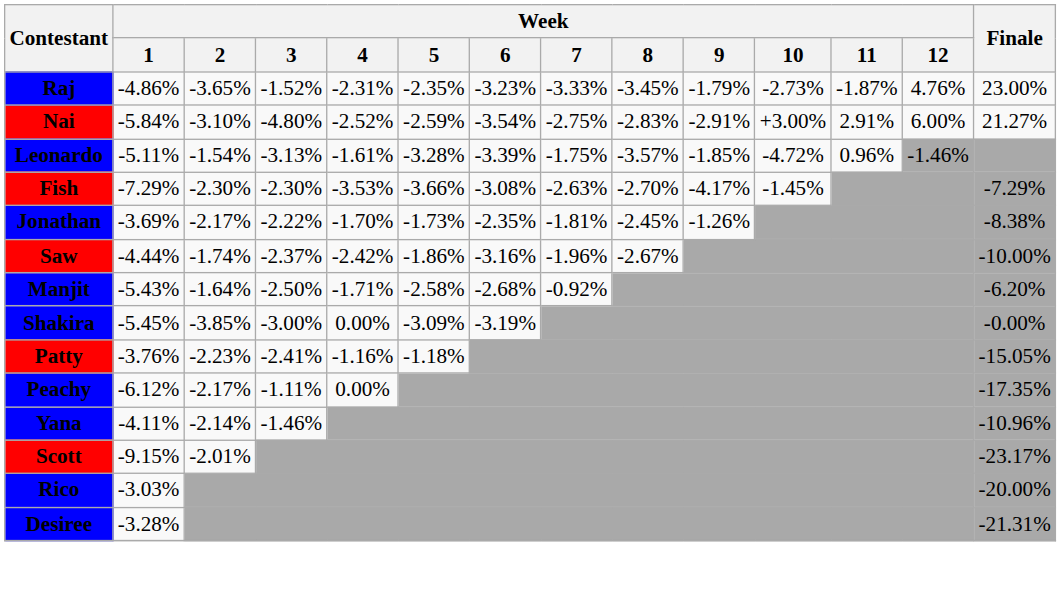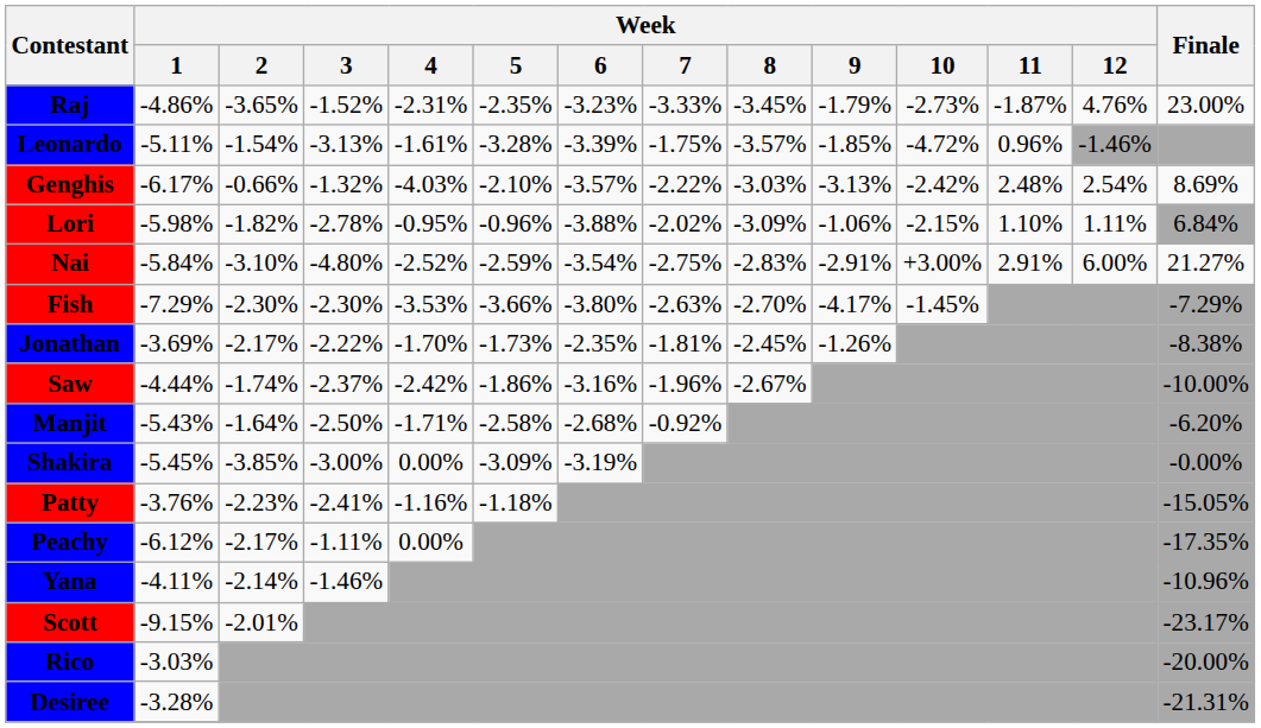 <table class="wikitable" align="center" style="text-align:center">
 <tr>
 <th rowspan=2>Contestant</th>
 <th colspan=12>Week</th>
 <th rowspan=2>Finale</th>
 </tr>
 <tr>
 <th>1</th>
 <th>2</th>
 <th>3</th>
 <th>4</th>
 <th>5</th>
 <th>6</th>
 <th>7</th>
 <th>8</th>
 <th>9</th>
 <th>10</th>
 <th>11</th>
 <th>12</th>
 </tr>
 <tr>
 <td bgcolor="blue"><span><strong>Raj</strong></span></td>
 <td>-4.86%</td>
 <td>-3.65%</td>
 <td>-1.52%</td>
 <td>-2.31%</td>
 <td>-2.35%</td>
 <td>-3.23%</td>
 <td>-3.33%</td>
 <td>-3.45%</td>
 <td>-1.79%</td>
 <td>-2.73%</td>
 <td>-1.87%</td>
 <td>4.76%</td>
 <td>23.00%</td>
 </tr>
 <tr>
+<td bgcolor="blue"><span><strong>Leonardo</strong></span></td>
+<td>-5.11%</td>
+<td>-1.54%</td>
+<td>-3.13%</td>
+<td>-1.61%</td>
+<td>-3.28%</td>
+<td>-3.39%</td>
+<td>-1.75%</td>
+<td>-3.57%</td>
+<td>-1.85%</td>
+<td>-4.72%</td>
+<td>0.96%</td>
+<td colspan=1 bgcolor="darkgray">-1.46%</td>
+<td colspan=1 bgcolor="darkgray"></td>
+</tr>
+<tr>
+<td bgcolor="red"><span><strong>Genghis</strong></span></td>
+<td>-6.17%</td>
+<td>-0.66%</td>
+<td>-1.32%</td>
+<td>-4.03%</td>
+<td>-2.10%</td>
+<td>-3.57%</td>
+<td>-2.22%</td>
+<td>-3.03%</td>
+<td>-3.13%</td>
+<td>-2.42%</td>
+<td>2.48%</td>
+<td>2.54%</td>
+<td>8.69%</td>
+</tr>
+<tr>
+<td bgcolor="red"><span><strong>Lori</strong></span></td>
+<td>-5.98%</td>
+<td>-1.82%</td>
+<td>-2.78%</td>
+<td>-0.95%</td>
+<td>-0.96%</td>
+<td>-3.88%</td>
+<td>-2.02%</td>
+<td>-3.09%</td>
+<td>-1.06%</td>
+<td>-2.15%</td>
+<td>1.10%</td>
+<td>1.11%</td>
+<td colspan=1 bgcolor="darkgray">6.84%</td>
+</tr>
+<tr>
 <td bgcolor="red"><span><strong>Nai</strong></span></td>
 <td>-5.84%</td>
 <td>-3.10%</td>
 <td>-4.80%</td>
 <td>-2.52%</td>
 <td>-2.59%</td>
 <td>-3.54%</td>
 <td>-2.75%</td>
 <td>-2.83%</td>
 <td>-2.91%</td>
 <td>+3.00%</td>
 <td>2.91%</td>
 <td>6.00%</td>
 <td>21.27%</td>
 </tr>
 <tr>
-<td bgcolor="blue"><span><strong>Leonardo</strong></span></td>
-<td>-5.11%</td>
-<td>-1.54%</td>
-<td>-3.13%</td>
-<td>-1.61%</td>
-<td>-3.28%</td>
-<td>-3.39%</td>
-<td>-1.75%</td>
-<td>-3.57%</td>
-<td>-1.85%</td>
-<td>-4.72%</td>
-<td>0.96%</td>
-<td colspan=1 bgcolor="darkgray">-1.46%</td>
-<td colspan=1 bgcolor="darkgray"></td>
-</tr>
-<tr>
 <td bgcolor="red"><span><strong>Fish</strong></span></td>
 <td>-7.29%</td>
 <td>-2.30%</td>
 <td>-2.30%</td>
 <td>-3.53%</td>
 <td>-3.66%</td>
-<td>-3.08%</td>
+<td>-3.80%</td>
 <td>-2.63%</td>
 <td>-2.70%</td>
 <td>-4.17%</td>
 <td>-1.45%</td>
 <td colspan=2 bgcolor="darkgray"></td>
 <td colspan=1 bgcolor="darkgray">-7.29%</td>
 </tr>
 <tr>
 <td bgcolor="blue"><span><strong>Jonathan</strong></span></td>
 <td>-3.69%</td>
 <td>-2.17%</td>
 <td>-2.22%</td>
 <td>-1.70%</td>
 <td>-1.73%</td>
 <td>-2.35%</td>
 <td>-1.81%</td>
 <td>-2.45%</td>
 <td>-1.26%</td>
 <td colspan=3 bgcolor="darkgray"></td>
 <td colspan=1 bgcolor="darkgray">-8.38%</td>
 </tr>
 <tr>
 <td bgcolor="red"><span><strong>Saw</strong></span></td>
 <td>-4.44%</td>
 <td>-1.74%</td>
 <td>-2.37%</td>
 <td>-2.42%</td>
 <td>-1.86%</td>
 <td>-3.16%</td>
 <td>-1.96%</td>
 <td>-2.67%</td>
 <td colspan=4 bgcolor="darkgray"></td>
 <td colspan=1 bgcolor="darkgray">-10.00%</td>
 </tr>
 <tr>
 <td bgcolor="blue"><span><strong>Manjit</strong></span></td>
 <td>-5.43%</td>
 <td>-1.64%</td>
 <td>-2.50%</td>
 <td>-1.71%</td>
 <td>-2.58%</td>
 <td>-2.68%</td>
 <td>-0.92%</td>
 <td colspan=5 bgcolor="darkgray"></td>
 <td colspan=1 bgcolor="darkgray">-6.20%</td>
 </tr>
 <tr>
 <td bgcolor="blue"><span><strong>Shakira</strong></span></td>
 <td>-5.45%</td>
 <td>-3.85%</td>
 <td>-3.00%</td>
 <td>0.00%</td>
 <td>-3.09%</td>
 <td>-3.19%</td>
 <td colspan=6 bgcolor="darkgray"></td>
 <td colspan=1 bgcolor="darkgray">-0.00%</td>
 </tr>
 <tr>
 <td bgcolor="red"><span><strong>Patty</strong></span></td>
 <td>-3.76%</td>
 <td>-2.23%</td>
 <td>-2.41%</td>
 <td>-1.16%</td>
 <td>-1.18%</td>
 <td colspan=7 bgcolor="darkgray"></td>
 <td colspan=1 bgcolor="darkgray">-15.05%</td>
 </tr>
 <tr>
 <td bgcolor="blue"><span><strong>Peachy</strong></span></td>
 <td>-6.12%</td>
 <td>-2.17%</td>
 <td>-1.11%</td>
 <td>0.00%</td>
 <td colspan=8 bgcolor="darkgray"></td>
 <td colspan=1 bgcolor="darkgray">-17.35%</td>
 </tr>
 <tr>
 <td bgcolor="blue"><span><strong>Yana</strong></span></td>
 <td>-4.11%</td>
 <td>-2.14%</td>
 <td>-1.46%</td>
 <td colspan=9 bgcolor="darkgray"></td>
 <td colspan=1 bgcolor="darkgray">-10.96%</td>
 </tr>
 <tr>
 <td bgcolor="red"><span><strong>Scott</strong></span></td>
 <td>-9.15%</td>
 <td>-2.01%</td>
 <td colspan=10 bgcolor="darkgray"></td>
 <td colspan=1 bgcolor="darkgray">-23.17%</td>
 </tr>
 <tr>
 <td bgcolor="blue"><span><strong>Rico</strong></span></td>
 <td>-3.03%</td>
 <td colspan=11 bgcolor="darkgray"></td>
 <td colspan=1 bgcolor="darkgray">-20.00%</td>
 </tr>
 <tr>
 <td bgcolor="blue"><span><strong>Desiree</strong></span></td>
 <td>-3.28%</td>
 <td colspan=11 bgcolor="darkgray"></td>
 <td colspan=1 bgcolor="darkgray">-21.31%</td>
 </tr>
 <tr>
 </tr>
 </table>
